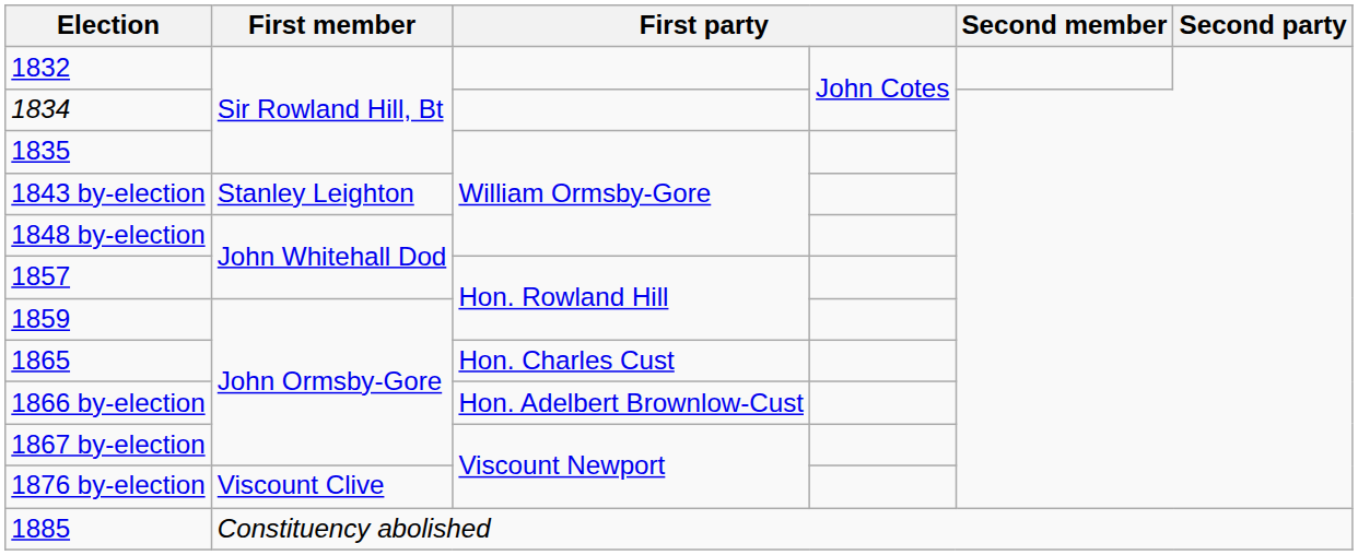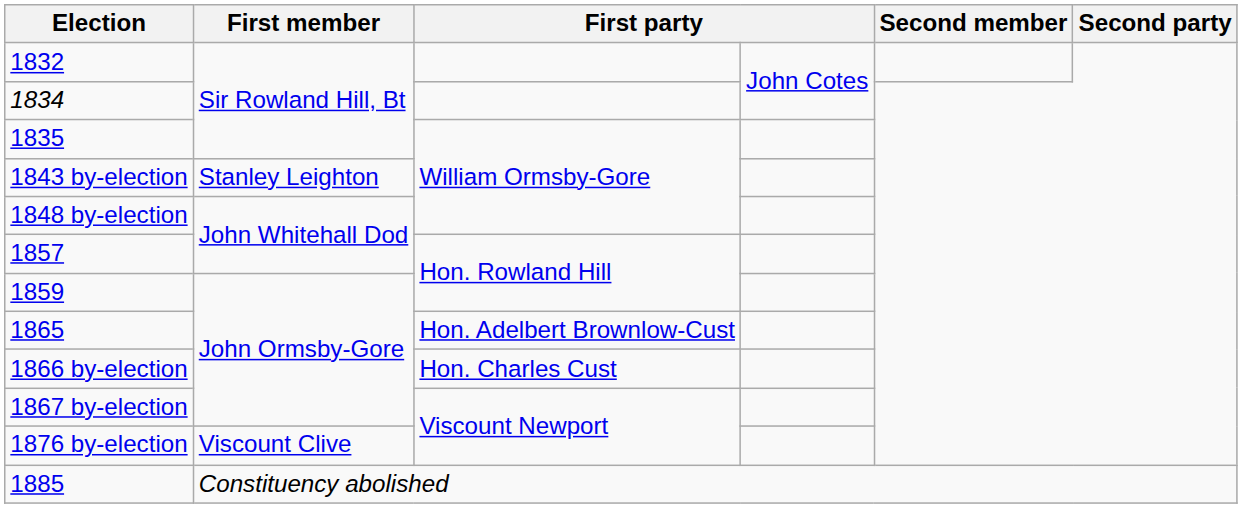 <table class="wikitable">
 <tr>
 <th>Election</th>
 <th>First member</th>
 <th colspan="2">First party</th>
 <th>Second member</th>
 <th colspan=2>Second party</th>
 </tr>
 <tr>
 <td><a href='#'>1832</a></td>
 <td rowspan="3"><a href='#'>Sir Rowland Hill, Bt</a></td>
 <td></td>
 <td rowspan="2"><a href='#'>John Cotes</a></td>
 <td></td>
 </tr>
 <tr>
 <td><em>1834</em></td>
 <td></td>
 </tr>
 <tr>
 <td><a href='#'>1835</a></td>
 <td rowspan="3"><a href='#'>William Ormsby-Gore</a></td>
 <td></td>
 </tr>
 <tr>
 <td><a href='#'>1843 by-election</a></td>
 <td><a href='#'>Stanley Leighton</a></td>
 <td></td>
 </tr>
 <tr>
 <td><a href='#'>1848 by-election</a></td>
 <td rowspan="2"><a href='#'>John Whitehall Dod</a></td>
 <td></td>
 </tr>
 <tr>
 <td><a href='#'>1857</a></td>
 <td rowspan="2"><a href='#'>Hon. Rowland Hill</a></td>
 <td></td>
 </tr>
 <tr>
 <td><a href='#'>1859</a></td>
 <td rowspan="4"><a href='#'>John Ormsby-Gore</a></td>
 <td></td>
 </tr>
 <tr>
 <td><a href='#'>1865</a></td>
-<td><a href='#'>Hon. Charles Cust</a></td>
+<td><a href='#'>Hon. Adelbert Brownlow-Cust</a></td>
 <td></td>
 </tr>
 <tr>
 <td><a href='#'>1866 by-election</a></td>
-<td><a href='#'>Hon. Adelbert Brownlow-Cust</a></td>
+<td><a href='#'>Hon. Charles Cust</a></td>
 <td></td>
 </tr>
 <tr>
 <td><a href='#'>1867 by-election</a></td>
 <td rowspan="2"><a href='#'>Viscount Newport</a></td>
 <td></td>
 </tr>
 <tr>
 <td><a href='#'>1876 by-election</a></td>
 <td><a href='#'>Viscount Clive</a></td>
 <td></td>
 </tr>
 <tr>
 <td><a href='#'>1885</a></td>
 <td colspan="6"><em>Constituency abolished</em></td>
 </tr>
 </table>
